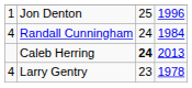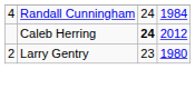 <table class="wikitable">
 <tr>
-</tr>
-<tr>
-<td>1</td>
-<td>Jon Denton</td>
-<td>25</td>
-<td><a href='#'>1996</a></td>
 </tr>
 <tr>
 <td>4</td>
 <td><a href='#'>Randall Cunningham</a></td>
 <td>24</td>
 <td><a href='#'>1984</a></td>
 </tr>
 <tr>
 <td></td>
 <td>Caleb Herring</td>
 <td><strong>24</strong></td>
-<td><a href='#'>2013</a></td>
+<td><a href='#'>2012</a></td>
 </tr>
 <tr>
-<td>4</td>
+<td>2</td>
 <td>Larry Gentry</td>
 <td>23</td>
-<td><a href='#'>1978</a></td>
+<td><a href='#'>1980</a></td>
 </tr>
 </table>
